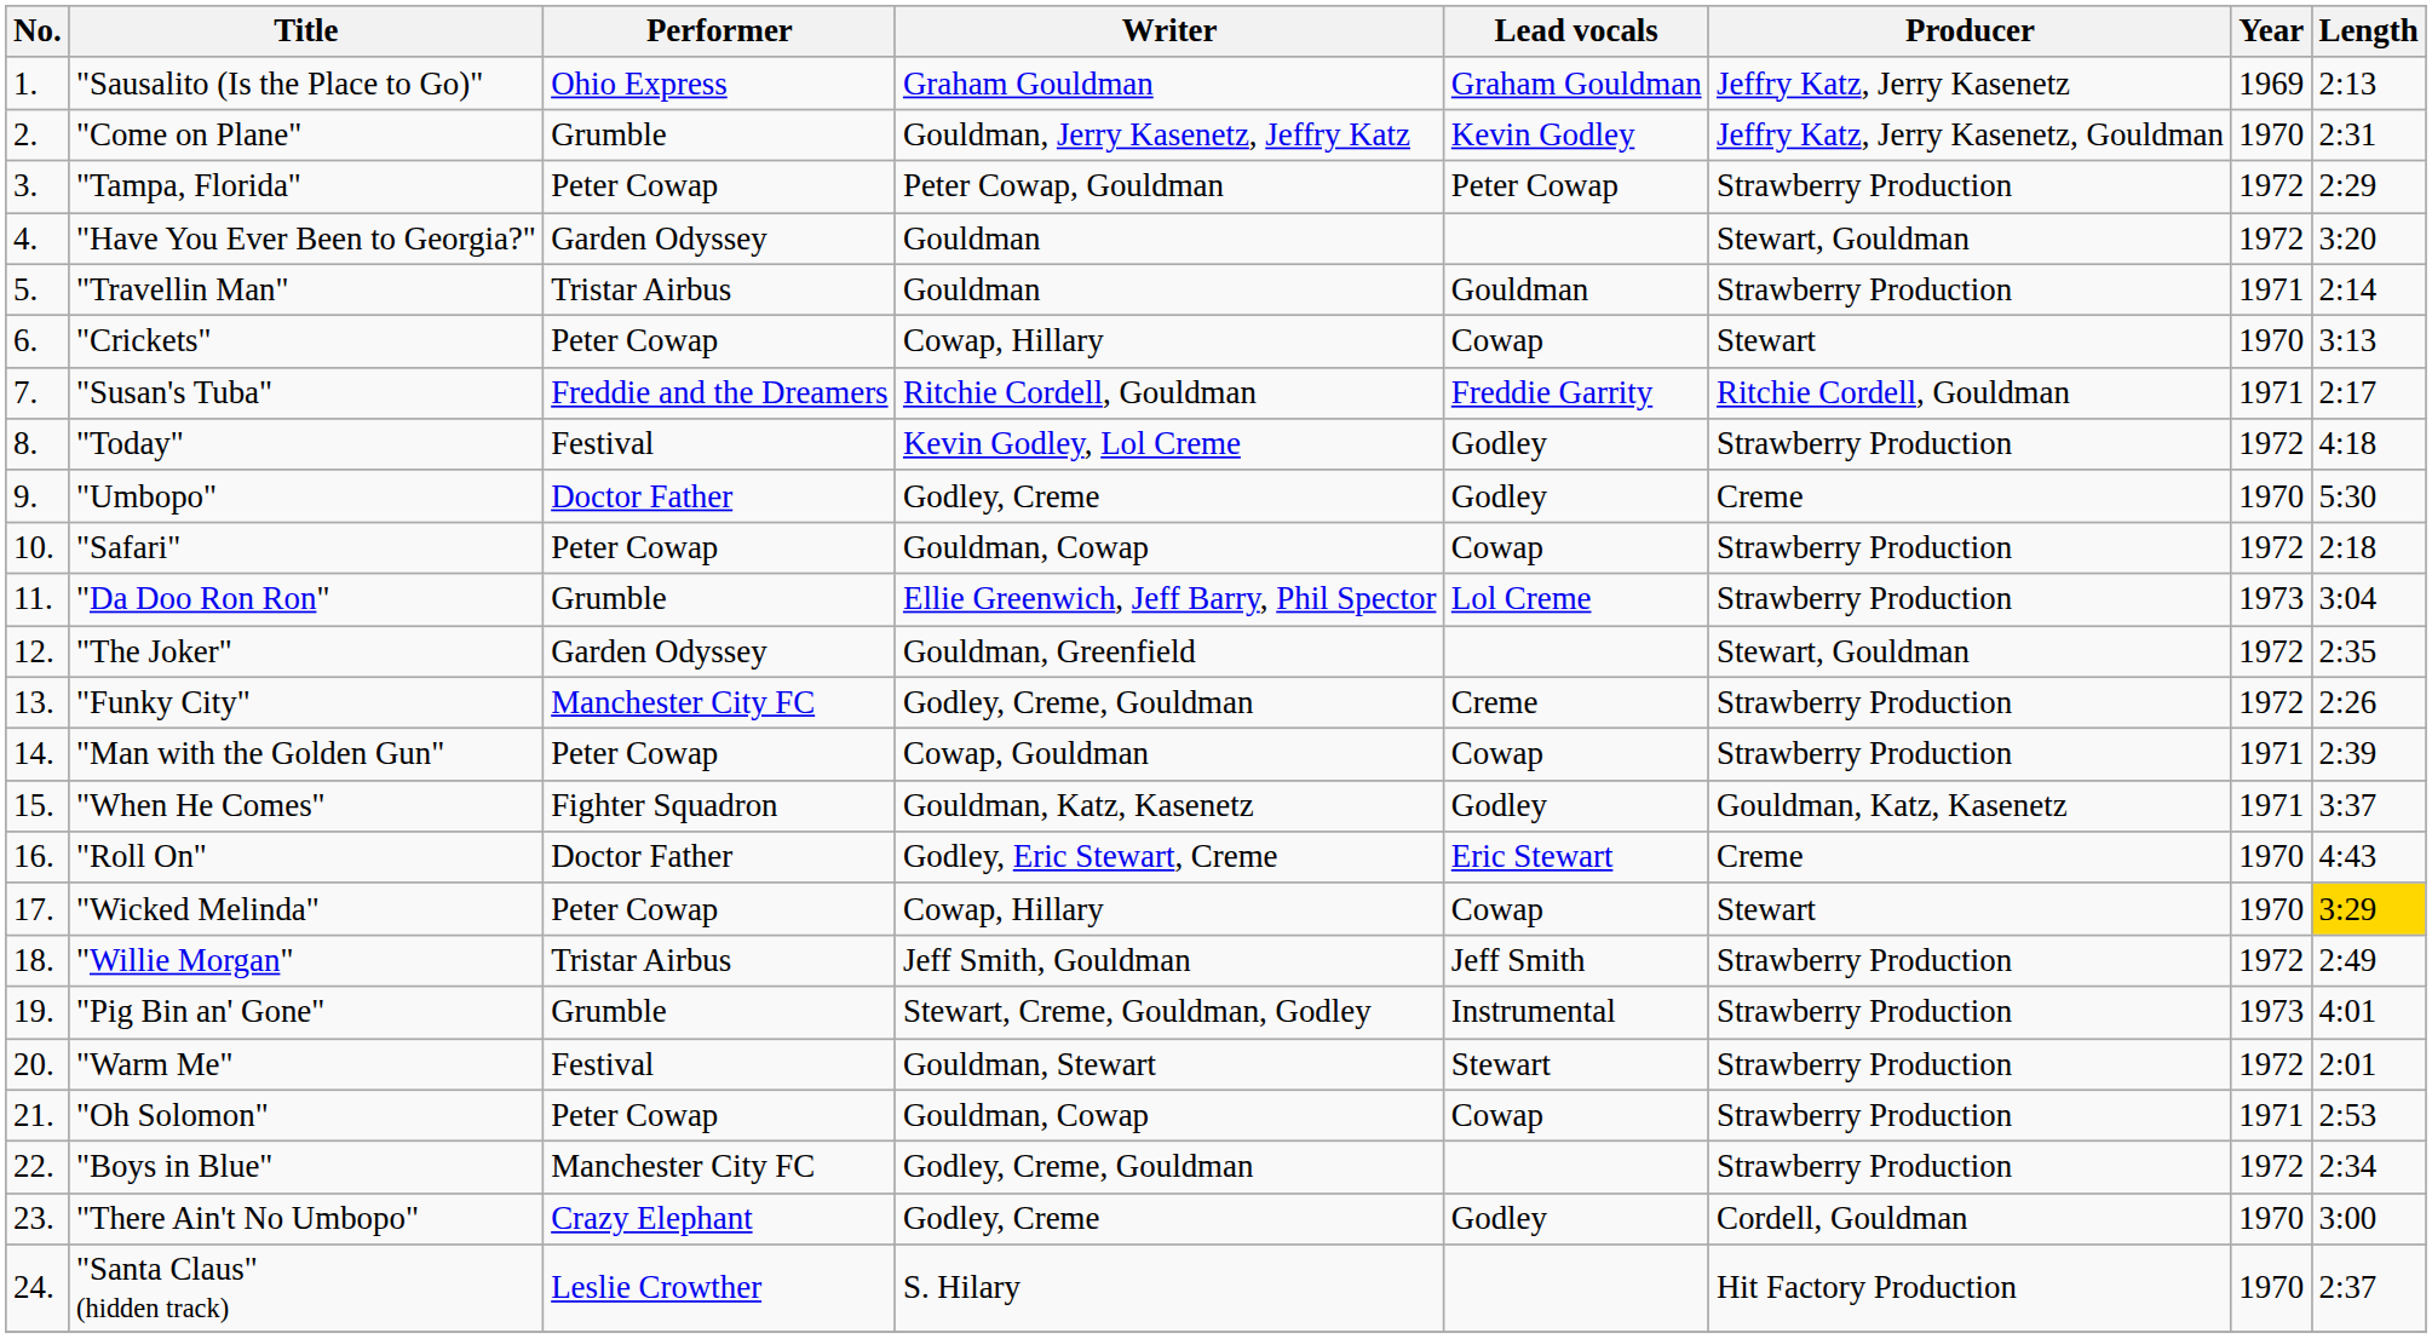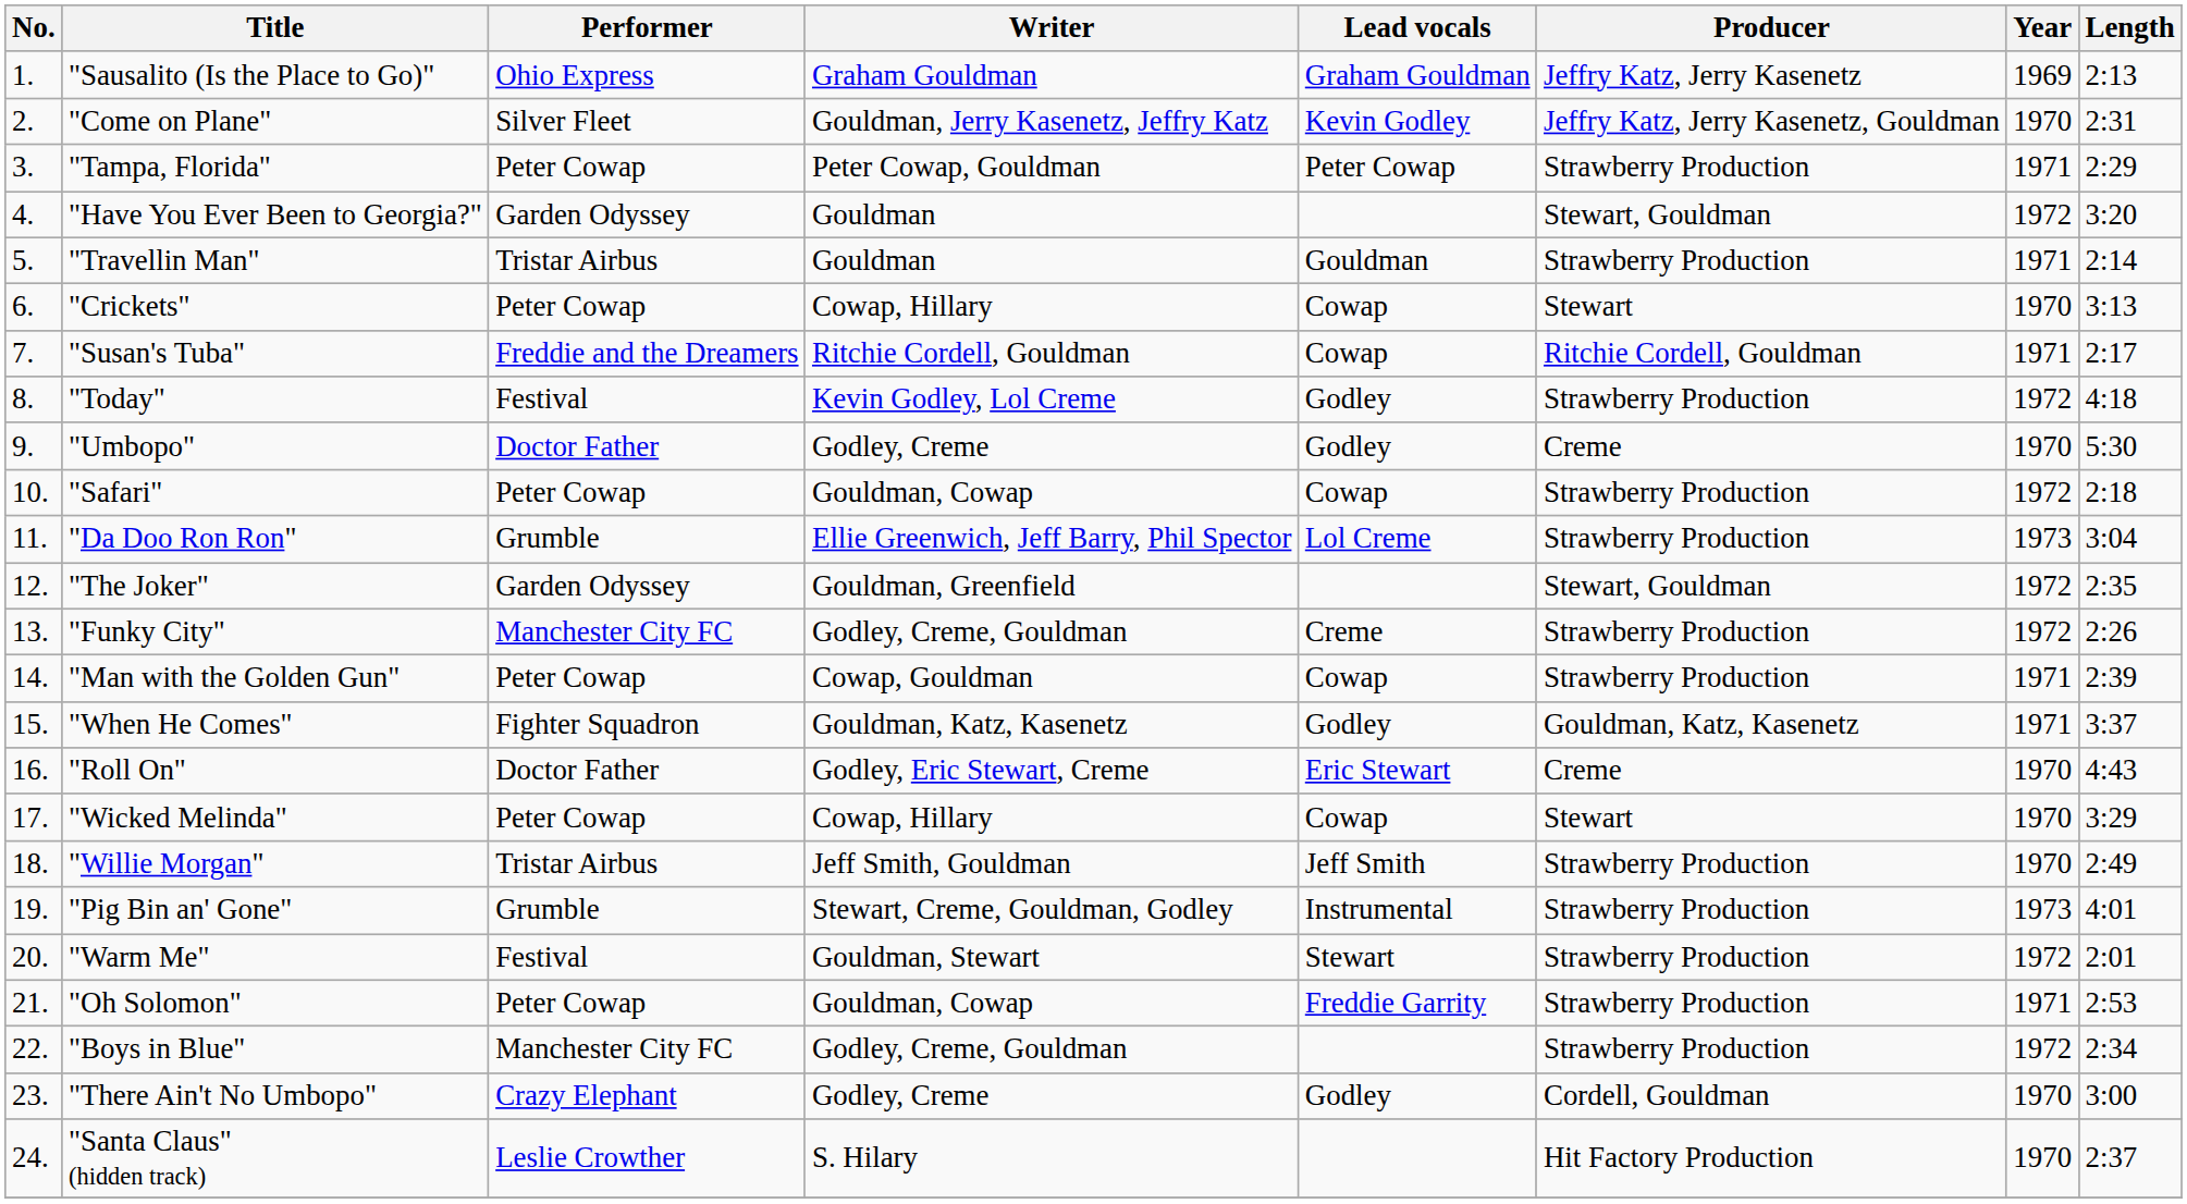 <table class="wikitable">
 <tr>
 <th>No.</th>
 <th>Title</th>
 <th>Performer</th>
 <th>Writer</th>
 <th>Lead vocals</th>
 <th>Producer</th>
 <th>Year</th>
 <th>Length</th>
 </tr>
 <tr>
 <td>1.</td>
 <td>"Sausalito (Is the Place to Go)"</td>
 <td><a href='#'>Ohio Express</a></td>
 <td><a href='#'>Graham Gouldman</a></td>
 <td><a href='#'>Graham Gouldman</a></td>
 <td><a href='#'>Jeffry Katz</a>, Jerry Kasenetz</td>
 <td>1969</td>
 <td>2:13</td>
 </tr>
 <tr>
 <td>2.</td>
 <td>"Come on Plane"</td>
-<td>Grumble</td>
+<td>Silver Fleet</td>
 <td>Gouldman, <a href='#'>Jerry Kasenetz</a>, <a href='#'>Jeffry Katz</a></td>
 <td><a href='#'>Kevin Godley</a></td>
 <td><a href='#'>Jeffry Katz</a>, Jerry Kasenetz, Gouldman</td>
 <td>1970</td>
 <td>2:31</td>
 </tr>
 <tr>
 <td>3.</td>
 <td>"Tampa, Florida"</td>
 <td>Peter Cowap</td>
 <td>Peter Cowap, Gouldman</td>
 <td>Peter Cowap</td>
 <td>Strawberry Production</td>
-<td>1972</td>
+<td>1971</td>
 <td>2:29</td>
 </tr>
 <tr>
 <td>4.</td>
 <td>"Have You Ever Been to Georgia?"</td>
 <td>Garden Odyssey</td>
 <td>Gouldman</td>
 <td></td>
 <td>Stewart, Gouldman</td>
 <td>1972</td>
 <td>3:20</td>
 </tr>
 <tr>
 <td>5.</td>
 <td>"Travellin Man"</td>
 <td>Tristar Airbus</td>
 <td>Gouldman</td>
 <td>Gouldman</td>
 <td>Strawberry Production</td>
 <td>1971</td>
 <td>2:14</td>
 </tr>
 <tr>
 <td>6.</td>
 <td>"Crickets"</td>
 <td>Peter Cowap</td>
 <td>Cowap, Hillary</td>
 <td>Cowap</td>
 <td>Stewart</td>
 <td>1970</td>
 <td>3:13</td>
 </tr>
 <tr>
 <td>7.</td>
 <td>"Susan's Tuba"</td>
 <td><a href='#'>Freddie and the Dreamers</a></td>
 <td><a href='#'>Ritchie Cordell</a>, Gouldman</td>
-<td><a href='#'>Freddie Garrity</a></td>
+<td>Cowap</td>
 <td><a href='#'>Ritchie Cordell</a>, Gouldman</td>
 <td>1971</td>
 <td>2:17</td>
 </tr>
 <tr>
 <td>8.</td>
 <td>"Today"</td>
 <td>Festival</td>
 <td><a href='#'>Kevin Godley</a>, <a href='#'>Lol Creme</a></td>
 <td>Godley</td>
 <td>Strawberry Production</td>
 <td>1972</td>
 <td>4:18</td>
 </tr>
 <tr>
 <td>9.</td>
 <td>"Umbopo"</td>
 <td><a href='#'>Doctor Father</a></td>
 <td>Godley, Creme</td>
 <td>Godley</td>
 <td>Creme</td>
 <td>1970</td>
 <td>5:30</td>
 </tr>
 <tr>
 <td>10.</td>
 <td>"Safari"</td>
 <td>Peter Cowap</td>
 <td>Gouldman, Cowap</td>
 <td>Cowap</td>
 <td>Strawberry Production</td>
 <td>1972</td>
 <td>2:18</td>
 </tr>
 <tr>
 <td>11.</td>
 <td>"<a href='#'>Da Doo Ron Ron</a>"</td>
 <td>Grumble</td>
 <td><a href='#'>Ellie Greenwich</a>, <a href='#'>Jeff Barry</a>, <a href='#'>Phil Spector</a></td>
 <td><a href='#'>Lol Creme</a></td>
 <td>Strawberry Production</td>
 <td>1973</td>
 <td>3:04</td>
 </tr>
 <tr>
 <td>12.</td>
 <td>"The Joker"</td>
 <td>Garden Odyssey</td>
 <td>Gouldman, Greenfield</td>
 <td></td>
 <td>Stewart, Gouldman</td>
 <td>1972</td>
 <td>2:35</td>
 </tr>
 <tr>
 <td>13.</td>
 <td>"Funky City"</td>
 <td><a href='#'>Manchester City FC</a></td>
 <td>Godley, Creme, Gouldman</td>
 <td>Creme</td>
 <td>Strawberry Production</td>
 <td>1972</td>
 <td>2:26</td>
 </tr>
 <tr>
 <td>14.</td>
 <td>"Man with the Golden Gun"</td>
 <td>Peter Cowap</td>
 <td>Cowap, Gouldman</td>
 <td>Cowap</td>
 <td>Strawberry Production</td>
 <td>1971</td>
 <td>2:39</td>
 </tr>
 <tr>
 <td>15.</td>
 <td>"When He Comes"</td>
 <td>Fighter Squadron</td>
 <td>Gouldman, Katz, Kasenetz</td>
 <td>Godley</td>
 <td>Gouldman, Katz, Kasenetz</td>
 <td>1971</td>
 <td>3:37</td>
 </tr>
 <tr>
 <td>16.</td>
 <td>"Roll On"</td>
 <td>Doctor Father</td>
 <td>Godley, <a href='#'>Eric Stewart</a>, Creme</td>
 <td><a href='#'>Eric Stewart</a></td>
 <td>Creme</td>
 <td>1970</td>
 <td>4:43</td>
 </tr>
 <tr>
 <td>17.</td>
 <td>"Wicked Melinda"</td>
 <td>Peter Cowap</td>
 <td>Cowap, Hillary</td>
 <td>Cowap</td>
 <td>Stewart</td>
 <td>1970</td>
-<td style="background: gold;">3:29</td>
+<td>3:29</td>
 </tr>
 <tr>
 <td>18.</td>
 <td>"<a href='#'>Willie Morgan</a>"</td>
 <td>Tristar Airbus</td>
 <td>Jeff Smith, Gouldman</td>
 <td>Jeff Smith</td>
 <td>Strawberry Production</td>
-<td>1972</td>
+<td>1970</td>
 <td>2:49</td>
 </tr>
 <tr>
 <td>19.</td>
 <td>"Pig Bin an' Gone"</td>
 <td>Grumble</td>
 <td>Stewart, Creme, Gouldman, Godley</td>
 <td>Instrumental</td>
 <td>Strawberry Production</td>
 <td>1973</td>
 <td>4:01</td>
 </tr>
 <tr>
 <td>20.</td>
 <td>"Warm Me"</td>
 <td>Festival</td>
 <td>Gouldman, Stewart</td>
 <td>Stewart</td>
 <td>Strawberry Production</td>
 <td>1972</td>
 <td>2:01</td>
 </tr>
 <tr>
 <td>21.</td>
 <td>"Oh Solomon"</td>
 <td>Peter Cowap</td>
 <td>Gouldman, Cowap</td>
-<td>Cowap</td>
+<td><a href='#'>Freddie Garrity</a></td>
 <td>Strawberry Production</td>
 <td>1971</td>
 <td>2:53</td>
 </tr>
 <tr>
 <td>22.</td>
 <td>"Boys in Blue"</td>
 <td>Manchester City FC</td>
 <td>Godley, Creme, Gouldman</td>
 <td></td>
 <td>Strawberry Production</td>
 <td>1972</td>
 <td>2:34</td>
 </tr>
 <tr>
 <td>23.</td>
 <td>"There Ain't No Umbopo"</td>
 <td><a href='#'>Crazy Elephant</a></td>
 <td>Godley, Creme</td>
 <td>Godley</td>
 <td>Cordell, Gouldman</td>
 <td>1970</td>
 <td>3:00</td>
 </tr>
 <tr>
 <td>24.</td>
 <td>"Santa Claus"<br><small>(hidden track)</small></td>
 <td><a href='#'>Leslie Crowther</a></td>
 <td>S. Hilary</td>
 <td></td>
 <td>Hit Factory Production</td>
 <td>1970</td>
 <td>2:37</td>
 </tr>
 <tr>
 </tr>
 </table>
